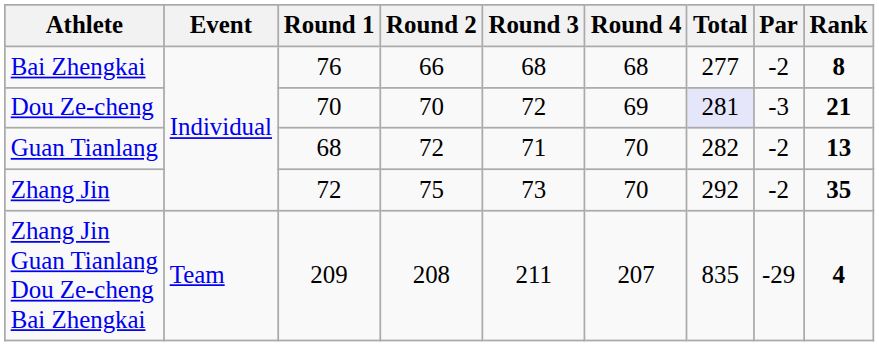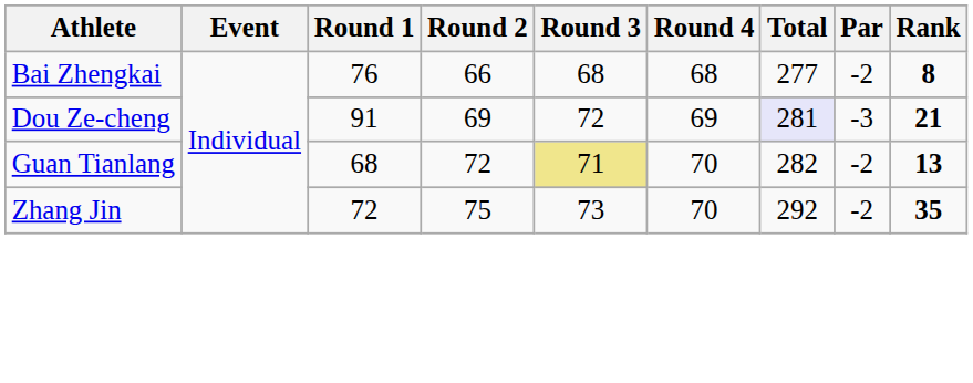 <table class="wikitable" style="text-align:left; font-size:90%">
 <tr>
 <th>Athlete</th>
 <th>Event</th>
 <th>Round 1</th>
 <th>Round 2</th>
 <th>Round 3</th>
 <th>Round 4</th>
 <th>Total</th>
 <th>Par</th>
 <th>Rank</th>
 </tr>
 <tr>
 <td><a href='#'>Bai Zhengkai</a></td>
 <td rowspan=4><a href='#'>Individual</a></td>
 <td align=center>76</td>
 <td align=center>66</td>
 <td align=center>68</td>
 <td align=center>68</td>
 <td align=center>277</td>
 <td align=center>-2</td>
 <td align=center><strong>8</strong></td>
 </tr>
 <tr>
 <td><a href='#'>Dou Ze-cheng</a></td>
-<td align=center>70</td>
-<td align=center>70</td>
+<td align=center>91</td>
+<td align=center>69</td>
 <td align=center>72</td>
 <td align=center>69</td>
 <td align=center style="background: lavender;">281</td>
 <td align=center>-3</td>
 <td align=center><strong>21</strong></td>
 </tr>
 <tr>
 <td><a href='#'>Guan Tianlang</a></td>
 <td align=center>68</td>
 <td align=center>72</td>
-<td align=center>71</td>
+<td align=center style="background: khaki;">71</td>
 <td align=center>70</td>
 <td align=center>282</td>
 <td align=center>-2</td>
 <td align=center><strong>13</strong></td>
 </tr>
 <tr>
 <td><a href='#'>Zhang Jin</a></td>
 <td align=center>72</td>
 <td align=center>75</td>
 <td align=center>73</td>
 <td align=center>70</td>
 <td align=center>292</td>
 <td align=center>-2</td>
 <td align=center><strong>35</strong></td>
 </tr>
-<tr>
-<td><a href='#'>Zhang Jin</a><br><a href='#'>Guan Tianlang</a><br><a href='#'>Dou Ze-cheng</a><br><a href='#'>Bai Zhengkai</a></td>
-<td><a href='#'>Team</a></td>
-<td align=center>209</td>
-<td align=center>208</td>
-<td align=center>211</td>
-<td align=center>207</td>
-<td align=center>835</td>
-<td align=center>-29</td>
-<td align=center><strong>4</strong></td>
-</tr>
 </table>
